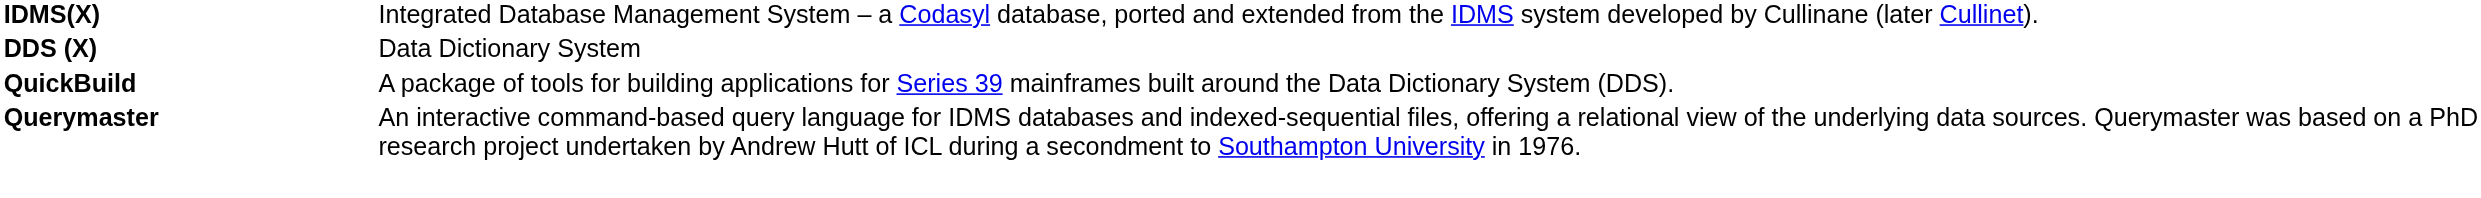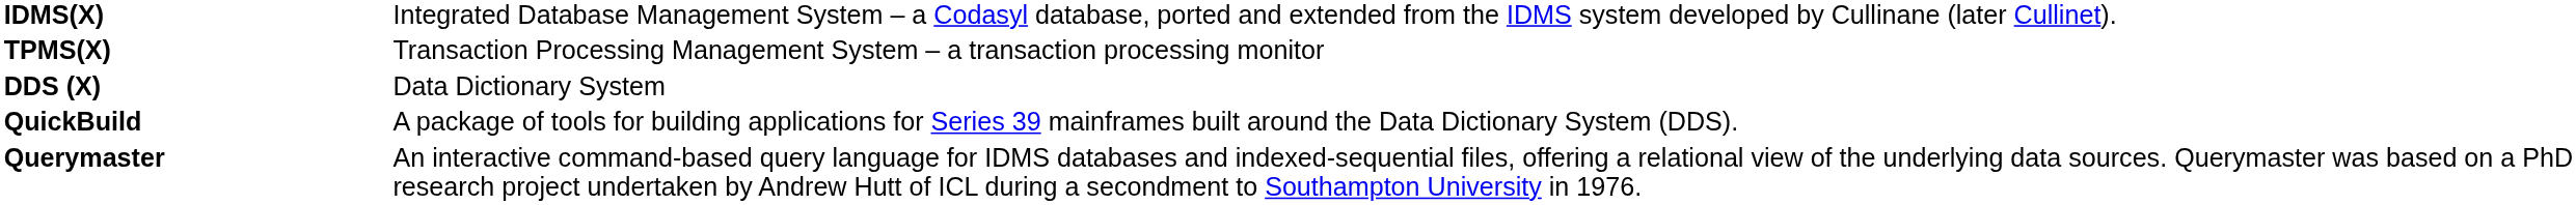 <table>
 <tr>
 <td valign="top" width="15%"><strong>IDMS(X)</strong></td>
 <td width="85%">Integrated Database Management System – a <a href='#'>Codasyl</a> database, ported and extended from the <a href='#'>IDMS</a> system developed by Cullinane (later <a href='#'>Cullinet</a>).</td>
+</tr>
+<tr>
+<td valign="top"><strong>TPMS(X)</strong></td>
+<td>Transaction Processing Management System – a transaction processing monitor</td>
 </tr>
 <tr>
 <td valign="top"><strong>DDS (X)</strong></td>
 <td>Data Dictionary System</td>
 </tr>
 <tr>
 <td valign="top"><strong>QuickBuild</strong></td>
 <td>A package of tools for building applications for <a href='#'>Series 39</a> mainframes built around the Data Dictionary System (DDS).</td>
 </tr>
 <tr>
 <td valign="top"><strong>Querymaster</strong></td>
 <td>An interactive command-based query language for IDMS databases and indexed-sequential files, offering a relational view of the underlying data sources. Querymaster was based on a PhD research project undertaken by Andrew Hutt of ICL during a secondment to <a href='#'>Southampton University</a> in 1976.</td>
 </tr>
 </table>
